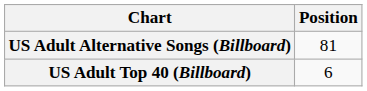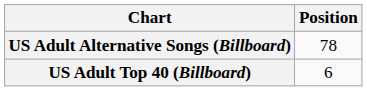 <table class="wikitable plainrowheaders" style="text-align:center">
 <tr>
 <th scope="col">Chart</th>
 <th scope="col">Position</th>
 </tr>
 <tr>
 <th scope="row">US Adult Alternative Songs (<em>Billboard</em>)</th>
-<td>81</td>
+<td>78</td>
 </tr>
 <tr>
 <th scope="row">US Adult Top 40 (<em>Billboard</em>)</th>
 <td>6</td>
 </tr>
 </table>
